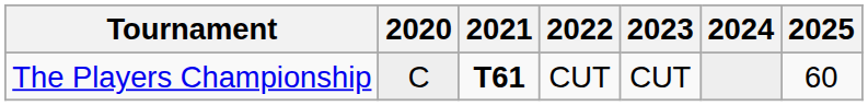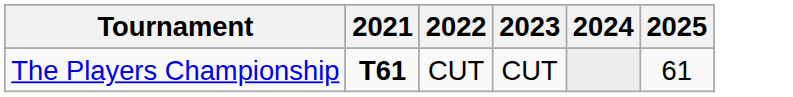 <table class="wikitable" style="font-size:95%;text-align:center;">
 <tr>
 <th>Tournament</th>
-<th>2020</th>
 <th>2021</th>
 <th>2022</th>
 <th>2023</th>
 <th>2024</th>
 <th>2025</th>
 </tr>
 <tr>
 <td align=left><a href='#'>The Players Championship</a></td>
-<td style="background:#eeeeee;">C</td>
 <td><strong>T61</strong></td>
 <td>CUT</td>
 <td>CUT</td>
 <td style="background:#eeeeee;"></td>
-<td>60</td>
+<td>61</td>
 </tr>
 </table>
